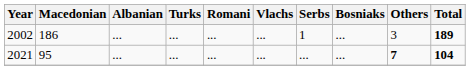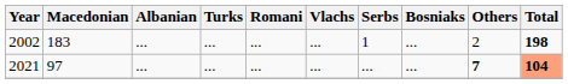 <table class="wikitable">
 <tr>
 <th>Year</th>
 <th>Macedonian</th>
 <th>Albanian</th>
 <th>Turks</th>
 <th>Romani</th>
 <th>Vlachs</th>
 <th>Serbs</th>
 <th>Bosniaks</th>
 <th><abbr>Others</abbr></th>
 <th>Total</th>
 </tr>
 <tr>
 <td>2002</td>
-<td>186</td>
+<td>183</td>
 <td>...</td>
 <td>...</td>
 <td>...</td>
 <td>...</td>
 <td>1</td>
 <td>...</td>
-<td>3</td>
-<td><strong>189</strong></td>
+<td>2</td>
+<td><strong>198</strong></td>
 </tr>
 <tr>
 <td>2021</td>
-<td>95</td>
+<td>97</td>
 <td>...</td>
 <td>...</td>
 <td>...</td>
 <td>...</td>
 <td>...</td>
 <td>...</td>
 <td><strong>7</strong></td>
-<td><strong>104</strong></td>
+<td style="background: lightsalmon;"><strong>104</strong></td>
 </tr>
 <tr>
 </tr>
 </table>
